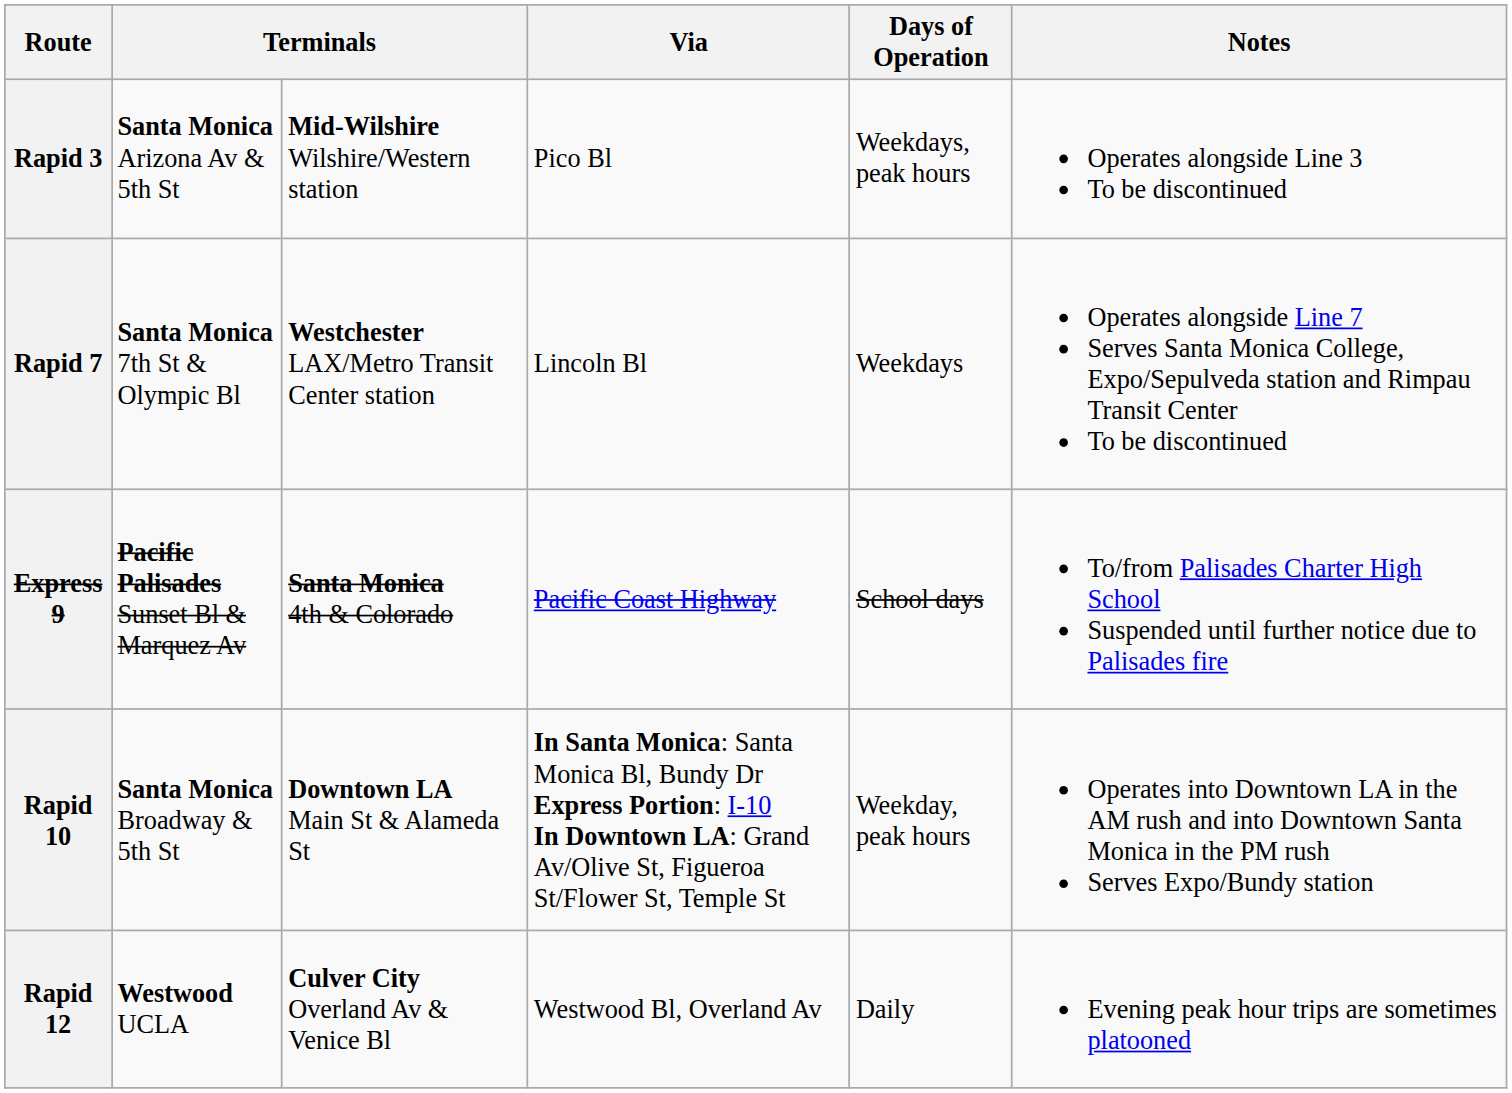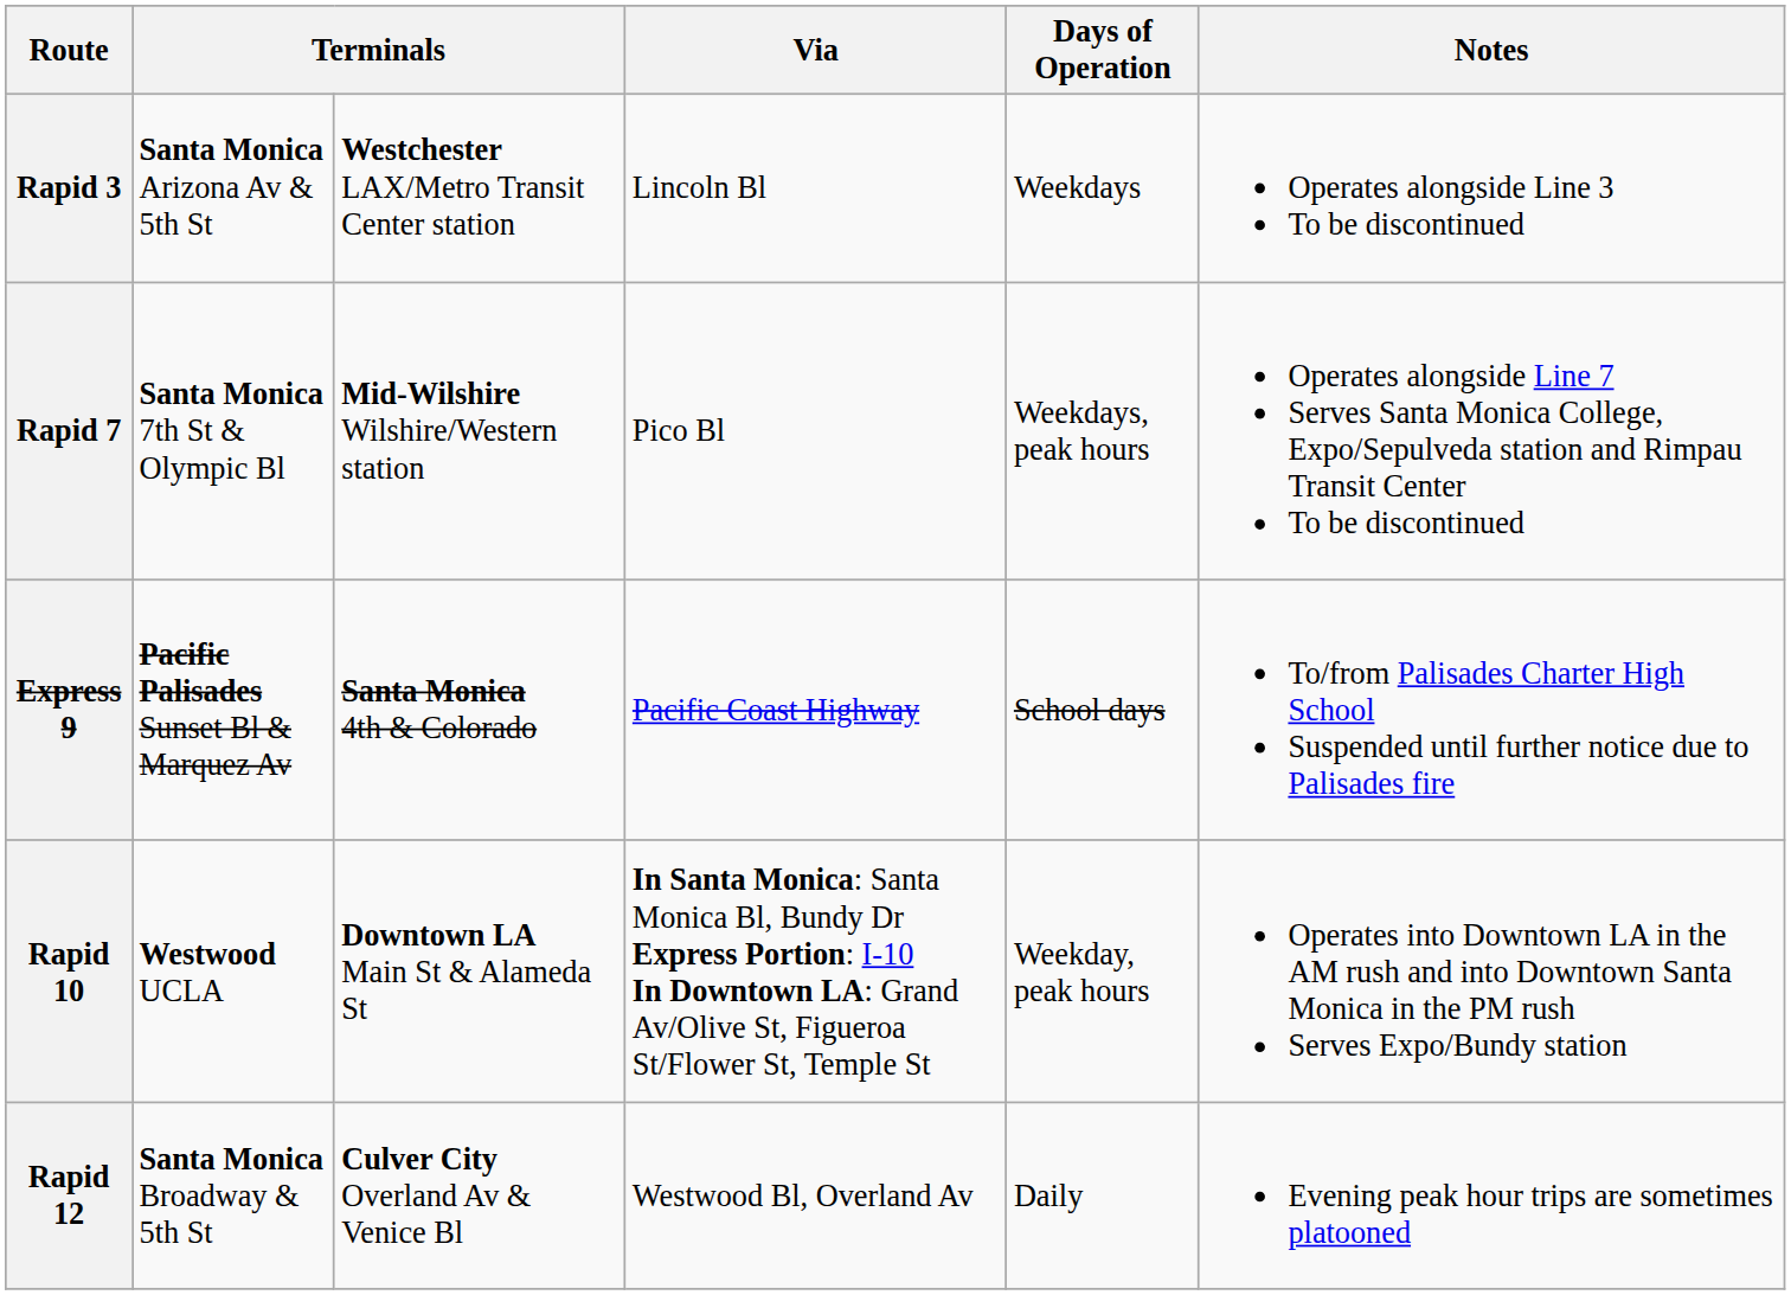 <table class="wikitable sortable" style="font-size: 95%;" |>
 <tr>
 <th>Route</th>
 <th colspan="2">Terminals</th>
 <th>Via</th>
 <th>Days of Operation</th>
 <th>Notes</th>
 </tr>
 <tr>
 <th>Rapid 3</th>
 <td><strong>Santa Monica</strong><br>Arizona Av & 5th St</td>
-<td><strong>Mid-Wilshire</strong><br>Wilshire/Western station</td>
-<td>Pico Bl</td>
-<td>Weekdays, peak hours</td>
+<td><strong>Westchester</strong><br>LAX/Metro Transit Center station</td>
+<td>Lincoln Bl</td>
+<td>Weekdays</td>
 <td><br><ul><li>Operates alongside Line 3</li><li>To be discontinued</li></ul></td>
 </tr>
 <tr>
 <th>Rapid 7</th>
 <td><strong>Santa Monica</strong><br>7th St & Olympic Bl</td>
-<td><strong>Westchester</strong><br>LAX/Metro Transit Center station</td>
-<td>Lincoln Bl</td>
-<td>Weekdays</td>
+<td><strong>Mid-Wilshire</strong><br>Wilshire/Western station</td>
+<td>Pico Bl</td>
+<td>Weekdays, peak hours</td>
 <td><br><ul><li>Operates alongside <a href='#'>Line 7</a></li><li>Serves Santa Monica College, Expo/Sepulveda station and Rimpau Transit Center</li><li>To be discontinued</li></ul></td>
 </tr>
 <tr>
 <th><s>Express 9</s></th>
 <td><s><strong>Pacific Palisades</strong><br>Sunset Bl & Marquez Av</s></td>
 <td><s><strong>Santa Monica</strong><br>4th & Colorado</s></td>
 <td><a href='#'><s>Pacific Coast Highway</s></a></td>
 <td><s>School days</s></td>
 <td><br><ul><li>To/from <a href='#'>Palisades Charter High School</a></li><li>Suspended until further notice due to <a href='#'>Palisades fire</a></li></ul></td>
 </tr>
 <tr>
 <th>Rapid 10</th>
-<td><strong>Santa Monica</strong><br>Broadway & 5th St</td>
+<td><strong>Westwood</strong><br>UCLA<br></td>
 <td><strong>Downtown LA</strong><br>Main St & Alameda St</td>
 <td><strong>In Santa Monica</strong>: Santa Monica Bl, Bundy Dr<br><strong>Express Portion</strong>: <a href='#'>I-10</a><br><strong>In Downtown LA</strong>: Grand Av/Olive St, Figueroa St/Flower St, Temple St</td>
 <td>Weekday, peak hours</td>
 <td><br><ul><li>Operates into Downtown LA in the AM rush and into Downtown Santa Monica in the PM rush</li><li>Serves Expo/Bundy station</li></ul></td>
 </tr>
 <tr>
 <th>Rapid 12</th>
-<td><strong>Westwood</strong><br>UCLA<br></td>
+<td><strong>Santa Monica</strong><br>Broadway & 5th St</td>
 <td><strong>Culver City</strong><br>Overland Av & Venice Bl</td>
 <td>Westwood Bl, Overland Av</td>
 <td>Daily</td>
 <td><br><ul><li>Evening peak hour trips are sometimes <a href='#'>platooned</a></li></ul></td>
 </tr>
 </table>
